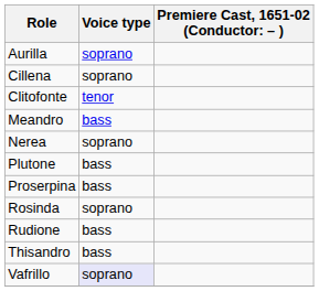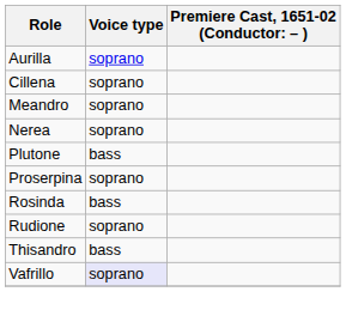 <table class="wikitable">
 <tr>
 <th>Role</th>
 <th>Voice type</th>
 <th>Premiere Cast, 1651-02<br>(Conductor: – )</th>
 </tr>
 <tr>
 <td>Aurilla</td>
 <td><a href='#'>soprano</a></td>
 <td></td>
 </tr>
 <tr>
 <td>Cillena</td>
 <td>soprano</td>
 <td></td>
 </tr>
 <tr>
-<td>Clitofonte</td>
-<td><a href='#'>tenor</a></td>
-<td></td>
-</tr>
-<tr>
 <td>Meandro</td>
-<td><a href='#'>bass</a></td>
+<td>soprano</td>
 <td></td>
 </tr>
 <tr>
 <td>Nerea</td>
 <td>soprano</td>
 <td></td>
 </tr>
 <tr>
 <td>Plutone</td>
 <td>bass</td>
 <td></td>
 </tr>
 <tr>
 <td>Proserpina</td>
+<td>soprano</td>
+<td></td>
+</tr>
+<tr>
+<td>Rosinda</td>
 <td>bass</td>
 <td></td>
 </tr>
 <tr>
-<td>Rosinda</td>
+<td>Rudione</td>
 <td>soprano</td>
-<td></td>
-</tr>
-<tr>
-<td>Rudione</td>
-<td>bass</td>
 <td></td>
 </tr>
 <tr>
 <td>Thisandro</td>
 <td>bass</td>
 <td></td>
 </tr>
 <tr>
 <td>Vafrillo</td>
 <td style="background: lavender;">soprano</td>
 <td></td>
 </tr>
 <tr>
 </tr>
 </table>
